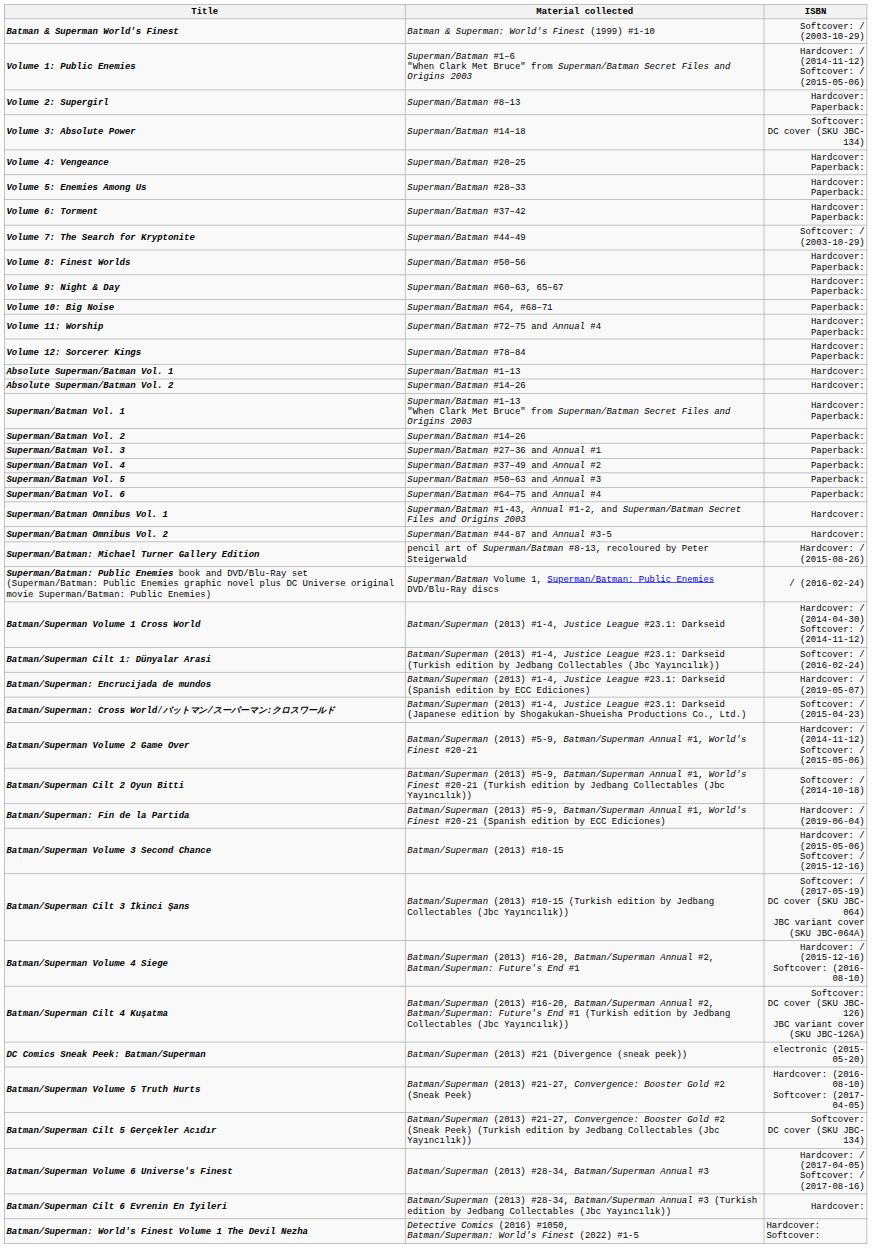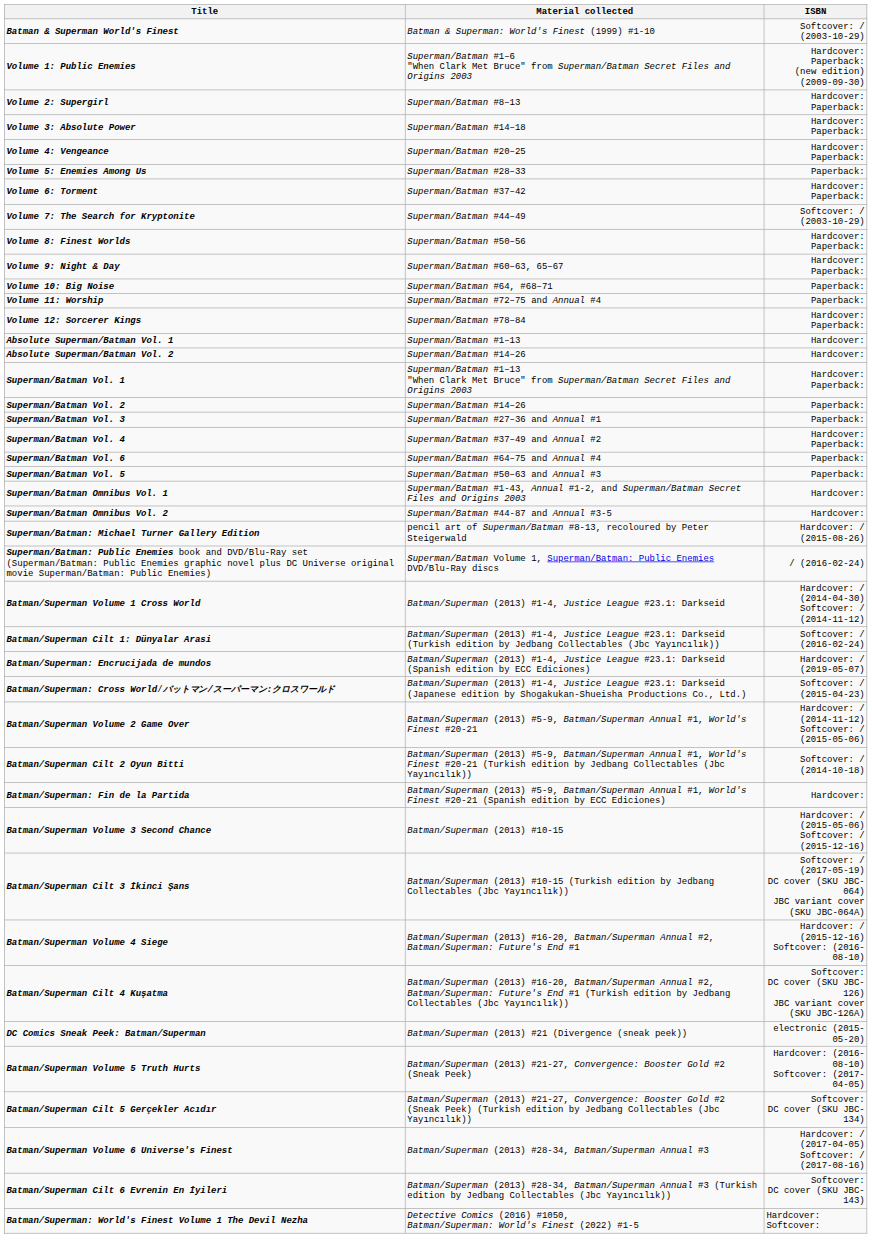 <table class="wikitable">
 <tr>
 <th>Title</th>
 <th>Material collected</th>
 <th>ISBN</th>
 </tr>
 <tr>
 <td><strong><em>Batman & Superman World's Finest</em></strong></td>
 <td><em>Batman & Superman: World's Finest</em> (1999) #1-10</td>
 <td align="right">Softcover: / (2003-10-29)</td>
 </tr>
 <tr>
 <td><strong><em>Volume 1: Public Enemies</em></strong></td>
 <td><em>Superman/Batman</em> #1–6<br>"When Clark Met Bruce" from <em>Superman/Batman Secret Files and Origins 2003</em></td>
-<td align="right">Hardcover: / (2014-11-12)<br>Softcover: / (2015-05-06)</td>
+<td align="right">Hardcover: <br>Paperback: <br>(new edition) (2009-09-30)</td>
 </tr>
 <tr>
 <td><strong><em>Volume 2: Supergirl</em></strong></td>
 <td><em>Superman/Batman</em> #8–13</td>
 <td align="right">Hardcover: <br>Paperback: </td>
 </tr>
 <tr>
 <td><strong><em>Volume 3: Absolute Power</em></strong></td>
 <td><em>Superman/Batman</em> #14–18</td>
-<td align="right">Softcover: <br>DC cover (SKU JBC-134)</td>
+<td align="right">Hardcover: <br>Paperback: </td>
 </tr>
 <tr>
 <td><strong><em>Volume 4: Vengeance</em></strong></td>
 <td><em>Superman/Batman</em> #20–25</td>
 <td align="right">Hardcover: <br>Paperback: </td>
 </tr>
 <tr>
 <td><strong><em>Volume 5: Enemies Among Us</em></strong></td>
 <td><em>Superman/Batman</em> #28–33</td>
-<td align="right">Hardcover: <br>Paperback: </td>
+<td align="right">Paperback: </td>
 </tr>
 <tr>
 <td><strong><em>Volume 6: Torment</em></strong></td>
 <td><em>Superman/Batman</em> #37–42</td>
 <td align="right">Hardcover: <br>Paperback: </td>
 </tr>
 <tr>
 <td><strong><em>Volume 7: The Search for Kryptonite</em></strong></td>
 <td><em>Superman/Batman</em> #44–49</td>
 <td align="right">Softcover: / (2003-10-29)</td>
 </tr>
 <tr>
 <td><strong><em>Volume 8: Finest Worlds</em></strong></td>
 <td><em>Superman/Batman</em> #50–56</td>
 <td align="right">Hardcover: <br>Paperback: </td>
 </tr>
 <tr>
 <td><strong><em>Volume 9: Night & Day</em></strong></td>
 <td><em>Superman/Batman</em> #60–63, 65–67</td>
 <td align="right">Hardcover: <br>Paperback: </td>
 </tr>
 <tr>
 <td><strong><em>Volume 10: Big Noise</em></strong></td>
 <td><em>Superman/Batman</em> #64, #68–71</td>
 <td align="right">Paperback: </td>
 </tr>
 <tr>
 <td><strong><em>Volume 11: Worship</em></strong></td>
 <td><em>Superman/Batman</em> #72–75 and <em>Annual</em> #4</td>
-<td align="right">Hardcover: <br>Paperback: </td>
+<td align="right">Paperback: </td>
 </tr>
 <tr>
 <td><strong><em>Volume 12: Sorcerer Kings</em></strong></td>
 <td><em>Superman/Batman</em> #78–84</td>
 <td align="right">Hardcover: <br>Paperback: </td>
 </tr>
 <tr>
 <td><strong><em>Absolute Superman/Batman Vol. 1</em></strong></td>
 <td><em>Superman/Batman</em> #1–13</td>
 <td align="right">Hardcover: </td>
 </tr>
 <tr>
 <td><strong><em>Absolute Superman/Batman Vol. 2</em></strong></td>
 <td><em>Superman/Batman</em> #14–26</td>
 <td align="right">Hardcover: </td>
 </tr>
 <tr>
 <td><strong><em>Superman/Batman Vol. 1</em></strong></td>
 <td><em>Superman/Batman</em> #1–13<br>"When Clark Met Bruce" from <em>Superman/Batman Secret Files and Origins 2003</em></td>
 <td align="right">Hardcover: <br>Paperback: </td>
 </tr>
 <tr>
 <td><strong><em>Superman/Batman Vol. 2</em></strong></td>
 <td><em>Superman/Batman</em> #14–26</td>
 <td align="right">Paperback: </td>
 </tr>
 <tr>
 <td><strong><em>Superman/Batman Vol. 3</em></strong></td>
 <td><em>Superman/Batman</em> #27–36 and <em>Annual</em> #1</td>
 <td align="right">Paperback: </td>
 </tr>
 <tr>
 <td><strong><em>Superman/Batman Vol. 4</em></strong></td>
 <td><em>Superman/Batman</em> #37–49 and <em>Annual</em> #2</td>
+<td align="right">Hardcover: <br>Paperback: </td>
+</tr>
+<tr>
+<td><strong><em>Superman/Batman Vol. 6</em></strong></td>
+<td><em>Superman/Batman</em> #64–75 and <em>Annual</em> #4</td>
 <td align="right">Paperback: </td>
 </tr>
 <tr>
 <td><strong><em>Superman/Batman Vol. 5</em></strong></td>
 <td><em>Superman/Batman</em> #50–63 and <em>Annual</em> #3</td>
-<td align="right">Paperback: </td>
-</tr>
-<tr>
-<td><strong><em>Superman/Batman Vol. 6</em></strong></td>
-<td><em>Superman/Batman</em> #64–75 and <em>Annual</em> #4</td>
 <td align="right">Paperback: </td>
 </tr>
 <tr>
 <td><strong><em>Superman/Batman Omnibus Vol. 1</em></strong></td>
 <td><em>Superman/Batman</em> #1-43, <em>Annual</em> #1-2, and <em>Superman/Batman Secret Files and Origins 2003</em></td>
 <td align="right">Hardcover: </td>
 </tr>
 <tr>
 <td><strong><em>Superman/Batman Omnibus Vol. 2</em></strong></td>
 <td><em>Superman/Batman</em> #44-87 and <em>Annual</em> #3-5</td>
 <td align="right">Hardcover: </td>
 </tr>
 <tr>
 <td><strong><em>Superman/Batman: Michael Turner Gallery Edition</em></strong></td>
 <td>pencil art of <em>Superman/Batman</em> #8-13, recoloured by Peter Steigerwald</td>
 <td align="right">Hardcover: / (2015-08-26)</td>
 </tr>
 <tr>
 <td><strong><em>Superman/Batman: Public Enemies</em></strong> book and DVD/Blu-Ray set (Superman/Batman: Public Enemies graphic novel plus DC Universe original movie Superman/Batman: Public Enemies)</td>
 <td><em>Superman/Batman</em> Volume 1, <a href='#'>Superman/Batman: Public Enemies</a> DVD/Blu-Ray discs</td>
 <td align="right">/ (2016-02-24)</td>
 </tr>
 <tr>
 <td><strong><em>Batman/Superman Volume 1 Cross World</em></strong></td>
 <td><em>Batman/Superman</em> (2013) #1-4, <em>Justice League</em> #23.1: Darkseid</td>
 <td align="right">Hardcover: / (2014-04-30)<br>Softcover: / (2014-11-12)</td>
 </tr>
 <tr>
 <td><strong><em>Batman/Superman Cilt 1: Dünyalar Arasi</em></strong></td>
 <td><em>Batman/Superman</em> (2013) #1-4, <em>Justice League</em> #23.1: Darkseid (Turkish edition by Jedbang Collectables (Jbc Yayıncılık))</td>
 <td align="right">Softcover: / (2016-02-24)</td>
 </tr>
 <tr>
 <td><strong><em>Batman/Superman: Encrucijada de mundos</em></strong></td>
 <td><em>Batman/Superman</em> (2013) #1-4, <em>Justice League</em> #23.1: Darkseid (Spanish edition by ECC Ediciones)</td>
 <td align="right">Hardcover: / (2019-05-07)</td>
 </tr>
 <tr>
 <td><strong><em>Batman/Superman: Cross World</em></strong>/<strong><em>バットマン/スーパーマン:クロスワールド</em></strong></td>
 <td><em>Batman/Superman</em> (2013) #1-4, <em>Justice League</em> #23.1: Darkseid (Japanese edition by Shogakukan-Shueisha Productions Co., Ltd.)</td>
 <td align="right">Softcover: / (2015-04-23)</td>
 </tr>
 <tr>
 <td><strong><em>Batman/Superman Volume 2 Game Over</em></strong></td>
 <td><em>Batman/Superman</em> (2013) #5-9, <em>Batman/Superman Annual</em> #1, <em>World's Finest</em> #20-21</td>
 <td align="right">Hardcover: / (2014-11-12)<br>Softcover: / (2015-05-06)</td>
 </tr>
 <tr>
 <td><strong><em>Batman/Superman Cilt 2 Oyun Bitti</em></strong></td>
 <td><em>Batman/Superman</em> (2013) #5-9, <em>Batman/Superman Annual</em> #1, <em>World's Finest</em> #20-21 (Turkish edition by Jedbang Collectables (Jbc Yayıncılık))</td>
 <td align="right">Softcover: / (2014-10-18)</td>
 </tr>
 <tr>
 <td><strong><em>Batman/Superman: Fin de la Partida</em></strong></td>
 <td><em>Batman/Superman</em> (2013) #5-9, <em>Batman/Superman Annual</em> #1, <em>World's Finest</em> #20-21 (Spanish edition by ECC Ediciones)</td>
-<td align="right">Hardcover: / (2019-06-04)</td>
+<td align="right">Hardcover: </td>
 </tr>
 <tr>
 <td><strong><em>Batman/Superman Volume 3 Second Chance</em></strong></td>
 <td><em>Batman/Superman</em> (2013) #10-15</td>
 <td align="right">Hardcover: / (2015-05-06)<br>Softcover: / (2015-12-16)</td>
 </tr>
 <tr>
 <td><strong><em>Batman/Superman Cilt 3 İkinci Şans</em></strong></td>
 <td><em>Batman/Superman</em> (2013) #10-15 (Turkish edition by Jedbang Collectables (Jbc Yayıncılık))</td>
 <td align="right">Softcover: / (2017-05-19)<br>DC cover (SKU JBC-064)<br>JBC variant cover (SKU JBC-064A)</td>
 </tr>
 <tr>
 <td><strong><em>Batman/Superman Volume 4 Siege</em></strong></td>
 <td><em>Batman/Superman</em> (2013) #16-20, <em>Batman/Superman Annual</em> #2, <em>Batman/Superman: Future's End</em> #1</td>
 <td align="right">Hardcover: / (2015-12-16)<br>Softcover:  (2016-08-10)</td>
 </tr>
 <tr>
 <td><strong><em>Batman/Superman Cilt 4 Kuşatma</em></strong></td>
 <td><em>Batman/Superman</em> (2013) #16-20, <em>Batman/Superman Annual</em> #2, <em>Batman/Superman: Future's End</em> #1 (Turkish edition by Jedbang Collectables (Jbc Yayıncılık))</td>
 <td align="right">Softcover: <br>DC cover (SKU JBC-126)<br>JBC variant cover (SKU JBC-126A)</td>
 </tr>
 <tr>
 <td><strong><em>DC Comics Sneak Peek: Batman/Superman</em></strong></td>
 <td><em>Batman/Superman</em> (2013) #21 (Divergence (sneak peek))</td>
 <td align="right">electronic (2015-05-20)</td>
 </tr>
 <tr>
 <td><strong><em>Batman/Superman Volume 5 Truth Hurts</em></strong></td>
 <td><em>Batman/Superman</em> (2013) #21-27, <em>Convergence: Booster Gold</em> #2 (Sneak Peek)</td>
 <td align="right">Hardcover:  (2016-08-10)<br>Softcover:  (2017-04-05)</td>
 </tr>
 <tr>
 <td><strong><em>Batman/Superman Cilt 5 Gerçekler Acıdır</em></strong></td>
 <td><em>Batman/Superman</em> (2013) #21-27, <em>Convergence: Booster Gold</em> #2 (Sneak Peek) (Turkish edition by Jedbang Collectables (Jbc Yayıncılık))</td>
 <td align="right">Softcover: <br>DC cover (SKU JBC-134)</td>
 </tr>
 <tr>
 <td><strong><em>Batman/Superman Volume 6 Universe's Finest</em></strong></td>
 <td><em>Batman/Superman</em> (2013) #28-34, <em>Batman/Superman Annual</em> #3</td>
 <td align="right">Hardcover: / (2017-04-05)<br>Softcover: / (2017-08-16)</td>
 </tr>
 <tr>
 <td><strong><em>Batman/Superman Cilt 6 Evrenin En İyileri</em></strong></td>
 <td><em>Batman/Superman</em> (2013) #28-34, <em>Batman/Superman Annual</em> #3 (Turkish edition by Jedbang Collectables (Jbc Yayıncılık))</td>
-<td align="right">Hardcover: </td>
+<td align="right">Softcover: <br>DC cover (SKU JBC-143)</td>
 </tr>
 <tr>
 <td><strong><em>Batman/Superman: World's Finest Volume 1 The Devil Nezha</em></strong></td>
 <td><em>Detective Comics</em> (2016) #1050,<br><em>Batman/Superman: World's Finest</em> (2022) #1-5</td>
 <td>Hardcover: <br>Softcover:  </td>
 </tr>
 </table>
